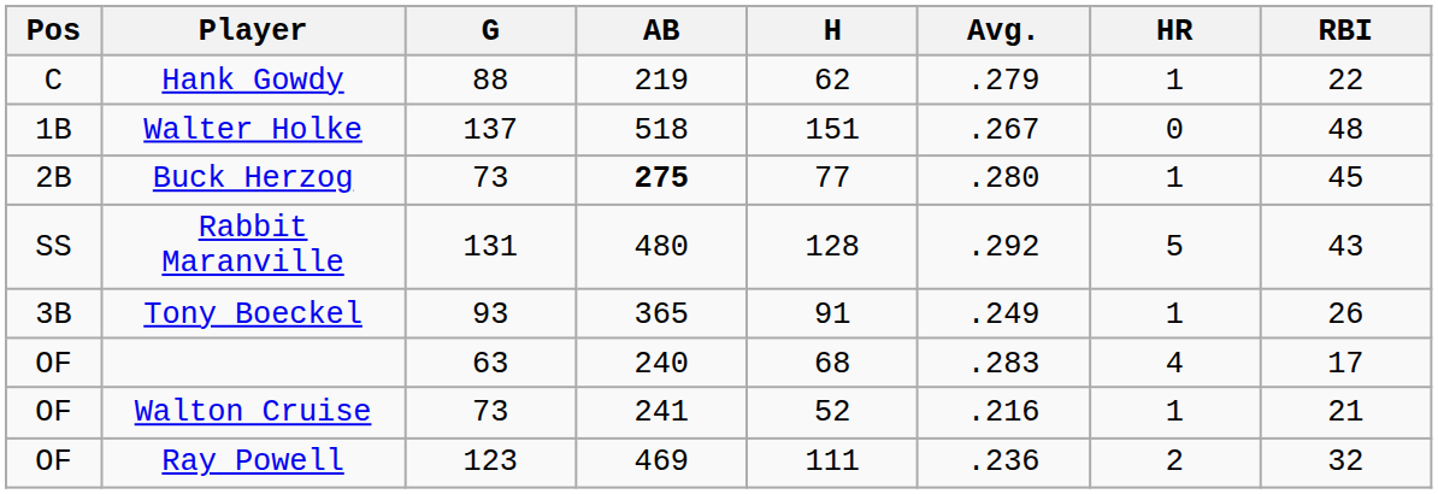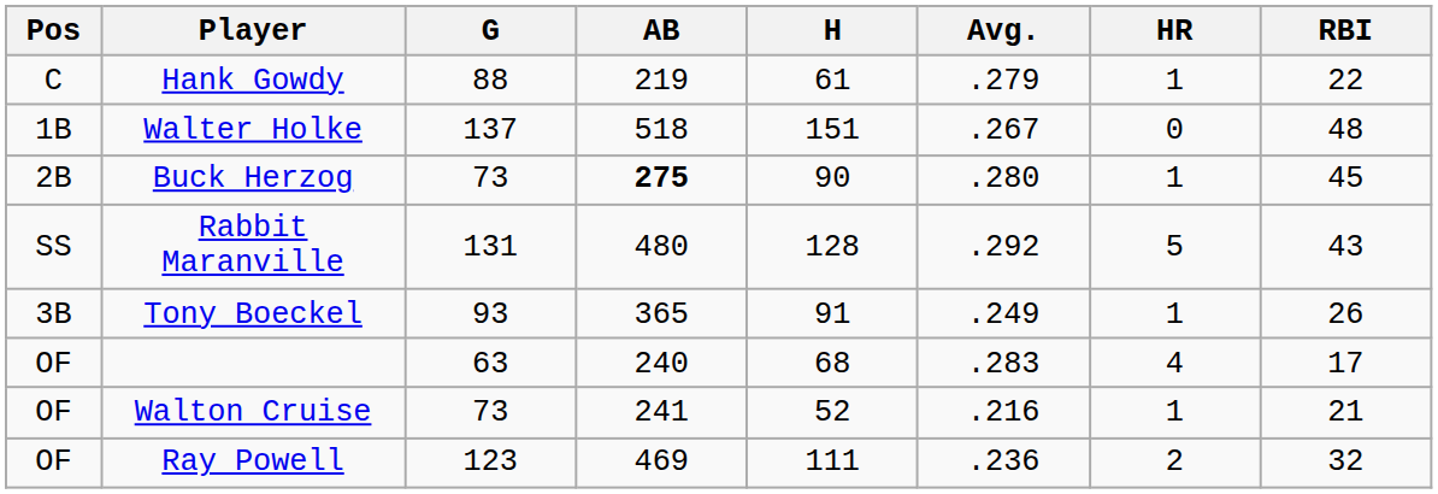 <table class="wikitable sortable">
 <tr>
 <th bgcolor="#DDDDFF" width="5%">Pos</th>
 <th bgcolor="#DDDDFF" width="16%">Player</th>
 <th bgcolor="#DDDDFF" width="9%">G</th>
 <th bgcolor="#DDDDFF" width="9%">AB</th>
 <th bgcolor="#DDDDFF" width="9%">H</th>
 <th bgcolor="#DDDDFF" width="9%">Avg.</th>
 <th bgcolor="#DDDDFF" width="9%">HR</th>
 <th bgcolor="#DDDDFF" width="9%">RBI</th>
 </tr>
 <tr align="center">
 <td>C</td>
 <td><a href='#'>Hank Gowdy</a></td>
 <td>88</td>
 <td>219</td>
-<td>62</td>
+<td>61</td>
 <td>.279</td>
 <td>1</td>
 <td>22</td>
 </tr>
 <tr align=center>
 <td>1B</td>
 <td><a href='#'>Walter Holke</a></td>
 <td>137</td>
 <td>518</td>
 <td>151</td>
 <td>.267</td>
 <td>0</td>
 <td>48</td>
 </tr>
 <tr align=center>
 <td>2B</td>
 <td><a href='#'>Buck Herzog</a></td>
 <td>73</td>
 <td><strong>275</strong></td>
-<td>77</td>
+<td>90</td>
 <td>.280</td>
 <td>1</td>
 <td>45</td>
 </tr>
 <tr align=center>
 <td>SS</td>
 <td><a href='#'>Rabbit Maranville</a></td>
 <td>131</td>
 <td>480</td>
 <td>128</td>
 <td>.292</td>
 <td>5</td>
 <td>43</td>
 </tr>
 <tr align=center>
 <td>3B</td>
 <td><a href='#'>Tony Boeckel</a></td>
 <td>93</td>
 <td>365</td>
 <td>91</td>
 <td>.249</td>
 <td>1</td>
 <td>26</td>
 </tr>
 <tr align=center>
 <td>OF</td>
 <td></td>
 <td>63</td>
 <td>240</td>
 <td>68</td>
 <td>.283</td>
 <td>4</td>
 <td>17</td>
 </tr>
 <tr align="center">
 <td>OF</td>
 <td><a href='#'>Walton Cruise</a></td>
 <td>73</td>
 <td>241</td>
 <td>52</td>
 <td>.216</td>
 <td>1</td>
 <td>21</td>
 </tr>
 <tr align=center>
 <td>OF</td>
 <td><a href='#'>Ray Powell</a></td>
 <td>123</td>
 <td>469</td>
 <td>111</td>
 <td>.236</td>
 <td>2</td>
 <td>32</td>
 </tr>
 </table>
